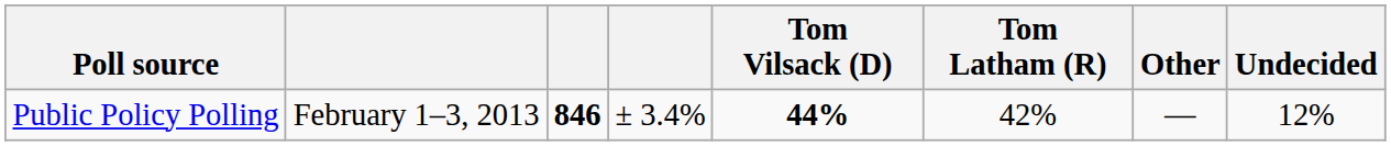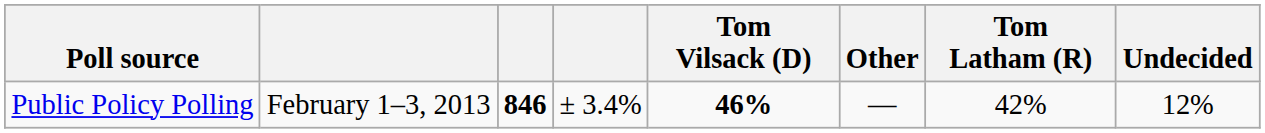 <table class="wikitable" style="text-align:center">
 <tr valign= bottom>
 <th>Poll source</th>
 <th></th>
 <th></th>
 <th></th>
 <th style="width:100px;">Tom<br>Vilsack (D)</th>
+<th>Other</th>
 <th style="width:100px;">Tom<br>Latham (R)</th>
-<th>Other</th>
 <th>Undecided</th>
 </tr>
 <tr>
 <td align=left><a href='#'>Public Policy Polling</a></td>
 <td>February 1–3, 2013</td>
 <td><strong>846</strong></td>
 <td>± 3.4%</td>
-<td><strong>44%</strong></td>
+<td><strong>46%</strong></td>
+<td>—</td>
 <td>42%</td>
-<td>—</td>
 <td>12%</td>
 </tr>
 </table>
